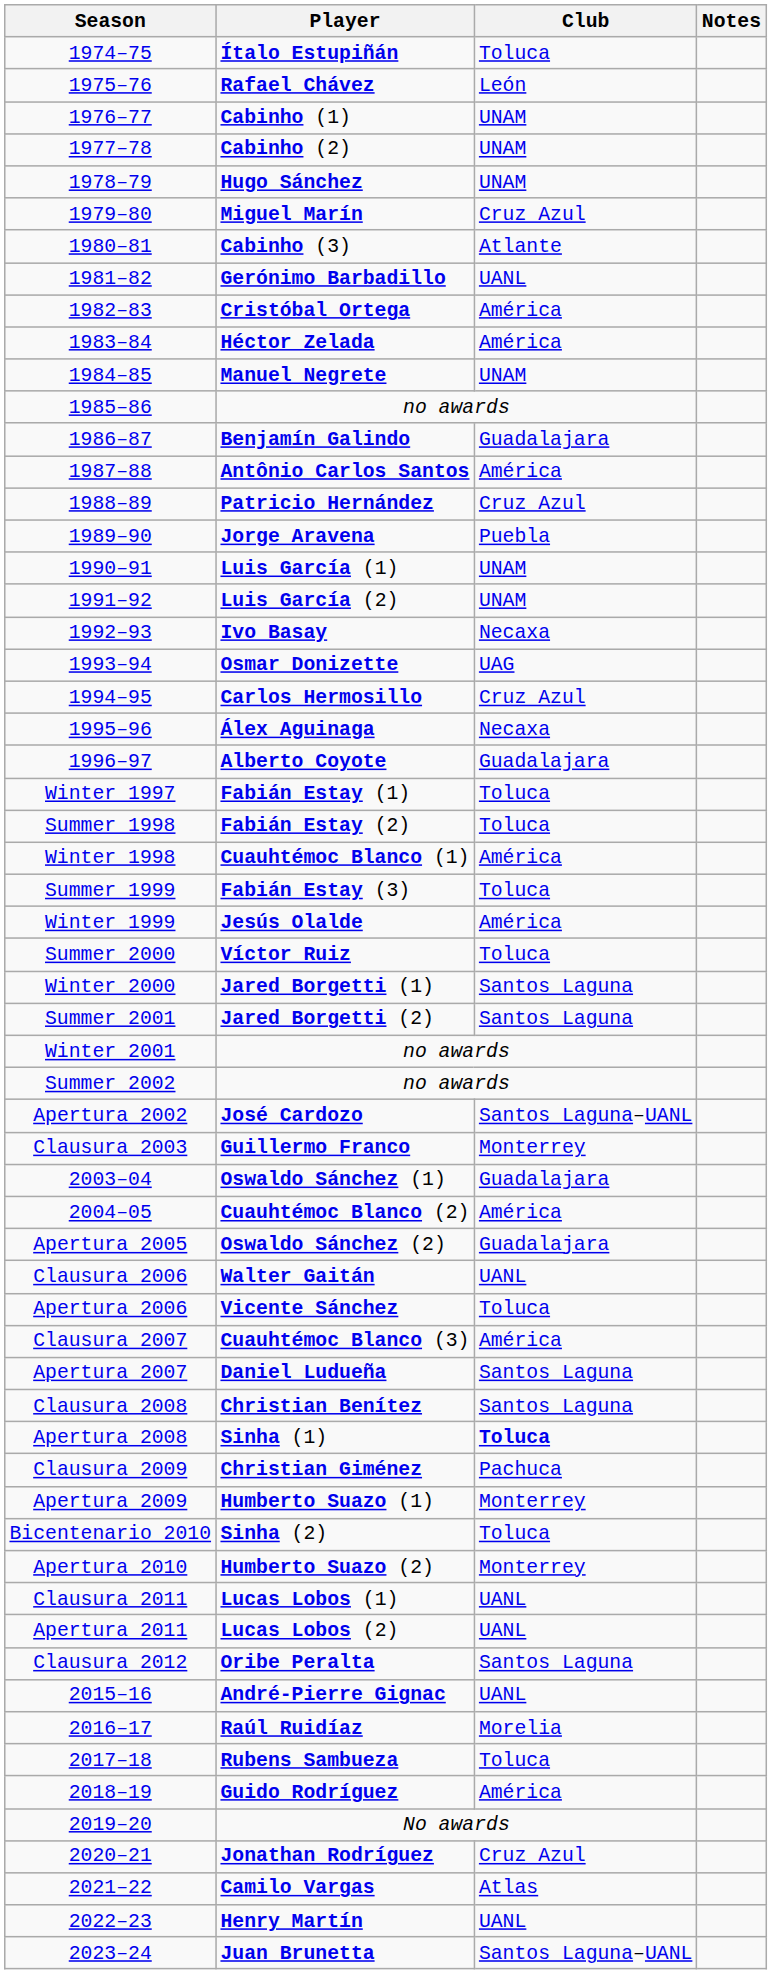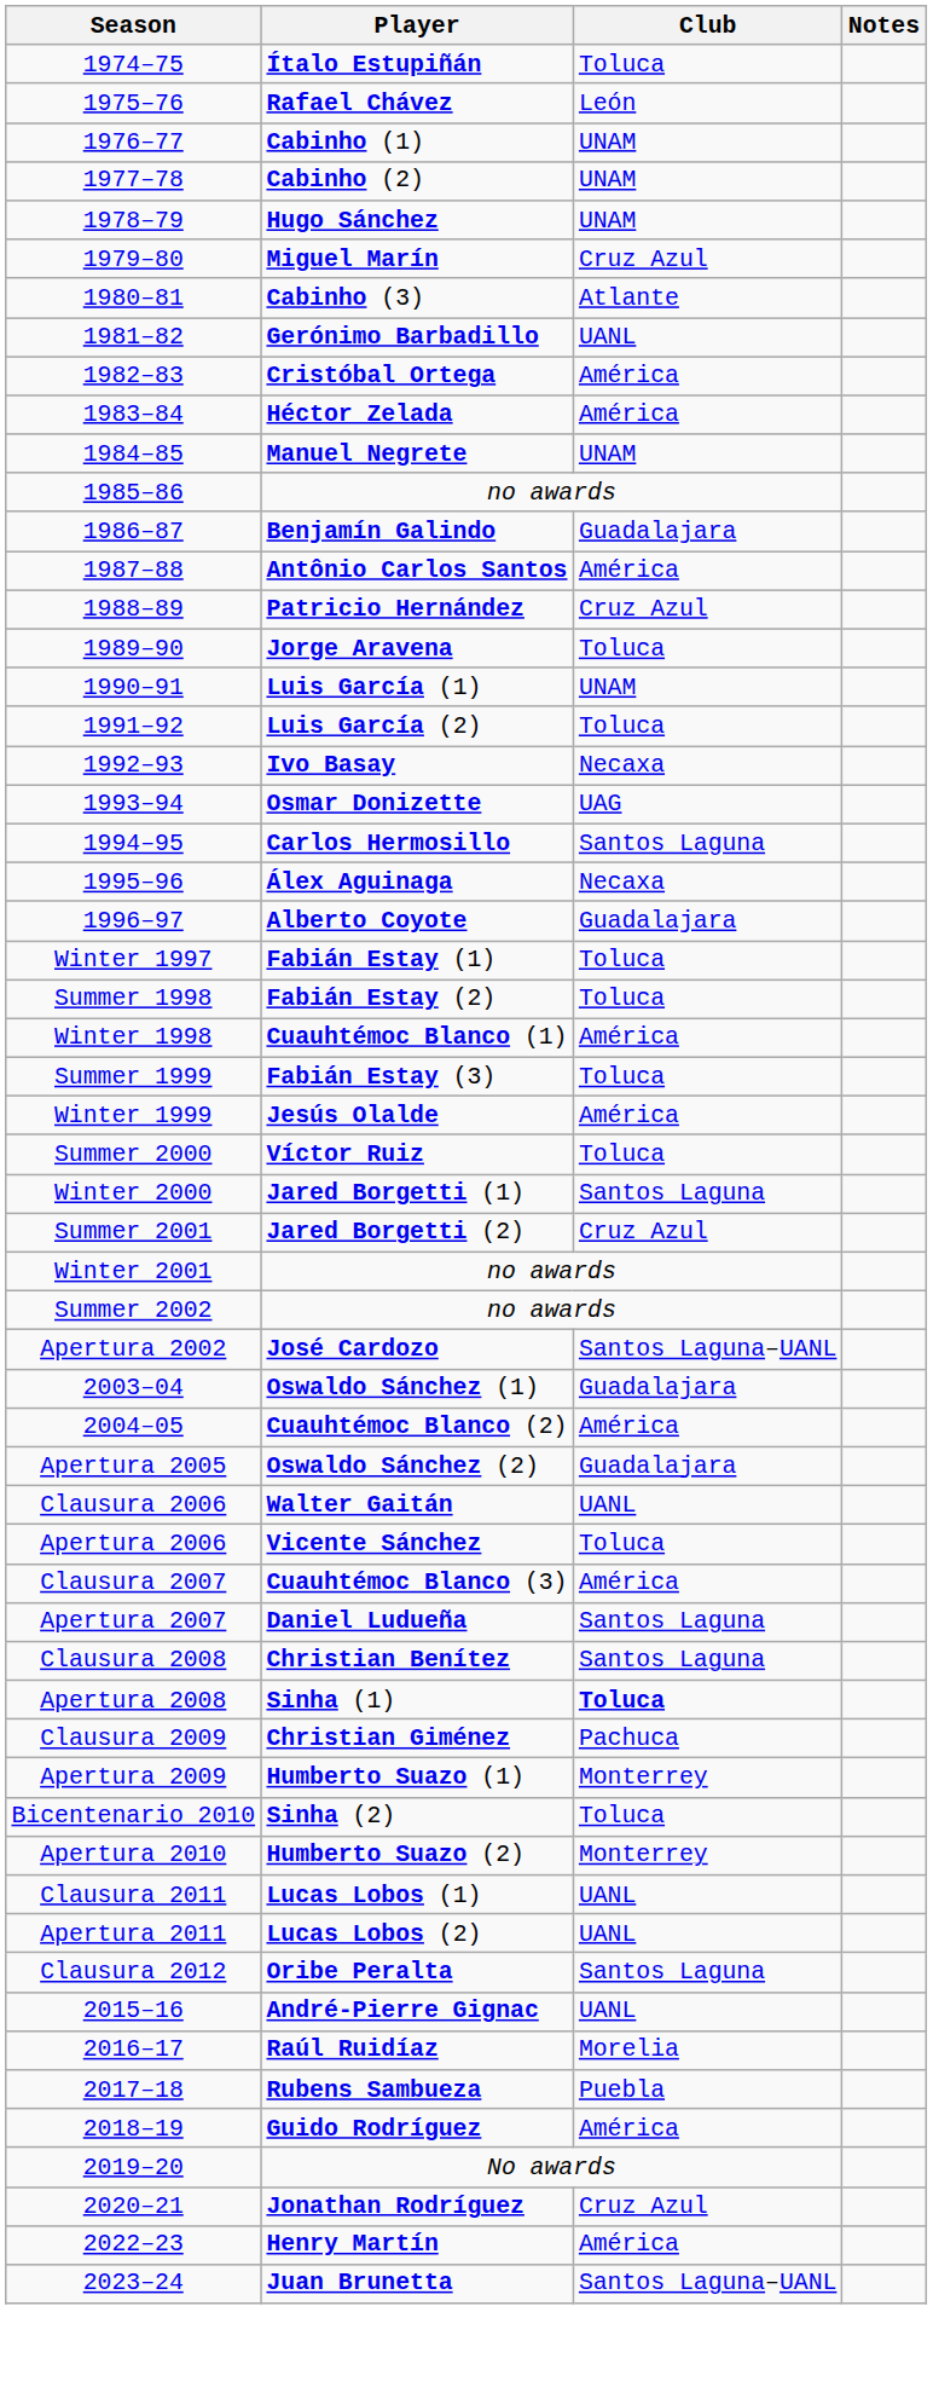 <table class='wikitable'>
 <tr>
 <th>Season</th>
 <th>Player</th>
 <th>Club</th>
 <th>Notes</th>
 </tr>
 <tr>
 <td align=center><a href='#'>1974–75</a></td>
 <td> <strong><a href='#'>Ítalo Estupiñán</a></strong></td>
 <td><a href='#'>Toluca</a></td>
 <td></td>
 </tr>
 <tr>
 <td align=center><a href='#'>1975–76</a></td>
 <td> <strong><a href='#'>Rafael Chávez</a></strong></td>
 <td><a href='#'>León</a></td>
 <td></td>
 </tr>
 <tr>
 <td align=center><a href='#'>1976–77</a></td>
 <td> <strong><a href='#'>Cabinho</a></strong> (1)</td>
 <td><a href='#'>UNAM</a></td>
 <td></td>
 </tr>
 <tr>
 <td align=center><a href='#'>1977–78</a></td>
 <td> <strong><a href='#'>Cabinho</a></strong> (2)</td>
 <td><a href='#'>UNAM</a></td>
 <td></td>
 </tr>
 <tr>
 <td align=center><a href='#'>1978–79</a></td>
 <td> <strong><a href='#'>Hugo Sánchez</a></strong></td>
 <td><a href='#'>UNAM</a></td>
 <td></td>
 </tr>
 <tr>
 <td align=center><a href='#'>1979–80</a></td>
 <td> <strong><a href='#'>Miguel Marín</a></strong></td>
 <td><a href='#'>Cruz Azul</a></td>
 <td></td>
 </tr>
 <tr>
 <td align=center><a href='#'>1980–81</a></td>
 <td> <strong><a href='#'>Cabinho</a></strong> (3)</td>
 <td><a href='#'>Atlante</a></td>
 <td></td>
 </tr>
 <tr>
 <td align=center><a href='#'>1981–82</a></td>
 <td> <strong><a href='#'>Gerónimo Barbadillo</a></strong></td>
 <td><a href='#'>UANL</a></td>
 <td></td>
 </tr>
 <tr>
 <td align=center><a href='#'>1982–83</a></td>
 <td> <strong><a href='#'>Cristóbal Ortega</a></strong></td>
 <td><a href='#'>América</a></td>
 <td></td>
 </tr>
 <tr>
 <td align=center><a href='#'>1983–84</a></td>
 <td> <strong><a href='#'>Héctor Zelada</a></strong></td>
 <td><a href='#'>América</a></td>
 <td></td>
 </tr>
 <tr>
 <td align=center><a href='#'>1984–85</a></td>
 <td> <strong><a href='#'>Manuel Negrete</a></strong></td>
 <td><a href='#'>UNAM</a></td>
 <td></td>
 </tr>
 <tr>
 <td align=center><a href='#'>1985–86</a></td>
 <td colspan="2" align=center><em>no awards</em></td>
 <td></td>
 </tr>
 <tr>
 <td align=center><a href='#'>1986–87</a></td>
 <td> <strong><a href='#'>Benjamín Galindo</a></strong></td>
 <td><a href='#'>Guadalajara</a></td>
 <td></td>
 </tr>
 <tr>
 <td align=center><a href='#'>1987–88</a></td>
 <td> <strong><a href='#'>Antônio Carlos Santos</a></strong></td>
 <td><a href='#'>América</a></td>
 <td></td>
 </tr>
 <tr>
 <td align=center><a href='#'>1988–89</a></td>
 <td> <strong><a href='#'>Patricio Hernández</a></strong></td>
 <td><a href='#'>Cruz Azul</a></td>
 <td></td>
 </tr>
 <tr>
 <td align=center><a href='#'>1989–90</a></td>
 <td> <strong><a href='#'>Jorge Aravena</a></strong></td>
-<td><a href='#'>Puebla</a></td>
+<td><a href='#'>Toluca</a></td>
 <td></td>
 </tr>
 <tr>
 <td align=center><a href='#'>1990–91</a></td>
 <td> <strong><a href='#'>Luis García</a></strong> (1)</td>
 <td><a href='#'>UNAM</a></td>
 <td></td>
 </tr>
 <tr>
 <td align=center><a href='#'>1991–92</a></td>
 <td> <strong><a href='#'>Luis García</a></strong> (2)</td>
-<td><a href='#'>UNAM</a></td>
+<td><a href='#'>Toluca</a></td>
 <td></td>
 </tr>
 <tr>
 <td align=center><a href='#'>1992–93</a></td>
 <td> <strong><a href='#'>Ivo Basay</a></strong></td>
 <td><a href='#'>Necaxa</a></td>
 <td></td>
 </tr>
 <tr>
 <td align=center><a href='#'>1993–94</a></td>
 <td> <strong><a href='#'>Osmar Donizette</a></strong></td>
 <td><a href='#'>UAG</a></td>
 <td></td>
 </tr>
 <tr>
 <td align=center><a href='#'>1994–95</a></td>
 <td> <strong><a href='#'>Carlos Hermosillo</a></strong></td>
-<td><a href='#'>Cruz Azul</a></td>
+<td><a href='#'>Santos Laguna</a></td>
 <td></td>
 </tr>
 <tr>
 <td align=center><a href='#'>1995–96</a></td>
 <td> <strong><a href='#'>Álex Aguinaga</a></strong></td>
 <td><a href='#'>Necaxa</a></td>
 <td></td>
 </tr>
 <tr>
 <td align=center><a href='#'>1996–97</a></td>
 <td> <strong><a href='#'>Alberto Coyote</a></strong></td>
 <td><a href='#'>Guadalajara</a></td>
 <td></td>
 </tr>
 <tr>
 <td align=center><a href='#'>Winter 1997</a></td>
 <td> <strong><a href='#'>Fabián Estay</a></strong> (1)</td>
 <td><a href='#'>Toluca</a></td>
 <td></td>
 </tr>
 <tr>
 <td align=center><a href='#'>Summer 1998</a></td>
 <td> <strong><a href='#'>Fabián Estay</a></strong> (2)</td>
 <td><a href='#'>Toluca</a></td>
 <td></td>
 </tr>
 <tr>
 <td align=center><a href='#'>Winter 1998</a></td>
 <td> <strong><a href='#'>Cuauhtémoc Blanco</a></strong> (1)</td>
 <td><a href='#'>América</a></td>
 <td></td>
 </tr>
 <tr>
 <td align=center><a href='#'>Summer 1999</a></td>
 <td> <strong><a href='#'>Fabián Estay</a></strong> (3)</td>
 <td><a href='#'>Toluca</a></td>
 <td></td>
 </tr>
 <tr>
 <td align=center><a href='#'>Winter 1999</a></td>
 <td> <strong><a href='#'>Jesús Olalde</a></strong></td>
 <td><a href='#'>América</a></td>
 <td></td>
 </tr>
 <tr>
 <td align=center><a href='#'>Summer 2000</a></td>
 <td> <strong><a href='#'>Víctor Ruiz</a></strong></td>
 <td><a href='#'>Toluca</a></td>
 <td></td>
 </tr>
 <tr>
 <td align=center><a href='#'>Winter 2000</a></td>
 <td> <strong><a href='#'>Jared Borgetti</a></strong> (1)</td>
 <td><a href='#'>Santos Laguna</a></td>
 <td></td>
 </tr>
 <tr>
 <td align=center><a href='#'>Summer 2001</a></td>
 <td> <strong><a href='#'>Jared Borgetti</a></strong> (2)</td>
-<td><a href='#'>Santos Laguna</a></td>
+<td><a href='#'>Cruz Azul</a></td>
 <td></td>
 </tr>
 <tr>
 <td align=center><a href='#'>Winter 2001</a></td>
 <td colspan="2" align=center><em>no awards</em></td>
 <td></td>
 </tr>
 <tr>
 <td align=center><a href='#'>Summer 2002</a></td>
 <td colspan="2" align=center><em>no awards</em></td>
 <td></td>
 </tr>
 <tr>
 <td align=center><a href='#'>Apertura 2002</a></td>
 <td> <strong><a href='#'>José Cardozo</a></strong></td>
 <td><a href='#'>Santos Laguna</a>–<a href='#'>UANL</a></td>
-<td></td>
-</tr>
-<tr>
-<td align=center><a href='#'>Clausura 2003</a></td>
-<td> <strong><a href='#'>Guillermo Franco</a></strong></td>
-<td><a href='#'>Monterrey</a></td>
 <td></td>
 </tr>
 <tr>
 <td align=center><a href='#'>2003–04</a></td>
 <td> <strong><a href='#'>Oswaldo Sánchez</a></strong> (1)</td>
 <td><a href='#'>Guadalajara</a></td>
 <td></td>
 </tr>
 <tr>
 <td align=center><a href='#'>2004–05</a></td>
 <td> <strong><a href='#'>Cuauhtémoc Blanco</a></strong> (2)</td>
 <td><a href='#'>América</a></td>
 <td></td>
 </tr>
 <tr>
 <td align=center><a href='#'>Apertura 2005</a></td>
 <td> <strong><a href='#'>Oswaldo Sánchez</a></strong> (2)</td>
 <td><a href='#'>Guadalajara</a></td>
 <td></td>
 </tr>
 <tr>
 <td align=center><a href='#'>Clausura 2006</a></td>
 <td> <strong><a href='#'>Walter Gaitán</a></strong></td>
 <td><a href='#'>UANL</a></td>
 <td></td>
 </tr>
 <tr>
 <td align=center><a href='#'>Apertura 2006</a></td>
 <td> <strong><a href='#'>Vicente Sánchez</a></strong></td>
 <td><a href='#'>Toluca</a></td>
 <td></td>
 </tr>
 <tr>
 <td align=center><a href='#'>Clausura 2007</a></td>
 <td> <strong><a href='#'>Cuauhtémoc Blanco</a></strong> (3)</td>
 <td><a href='#'>América</a></td>
 <td></td>
 </tr>
 <tr>
 <td align=center><a href='#'>Apertura 2007</a></td>
 <td> <strong><a href='#'>Daniel Ludueña</a></strong></td>
 <td><a href='#'>Santos Laguna</a></td>
 <td></td>
 </tr>
 <tr>
 <td align=center><a href='#'>Clausura 2008</a></td>
 <td> <strong><a href='#'>Christian Benítez</a></strong></td>
 <td><a href='#'>Santos Laguna</a></td>
 <td></td>
 </tr>
 <tr>
 <td align=center><a href='#'>Apertura 2008</a></td>
 <td> <strong><a href='#'>Sinha</a></strong> (1)</td>
 <td><strong><a href='#'>Toluca</a></strong></td>
 <td></td>
 </tr>
 <tr>
 <td align=center><a href='#'>Clausura 2009</a></td>
 <td> <strong><a href='#'>Christian Giménez</a></strong></td>
 <td><a href='#'>Pachuca</a></td>
 <td></td>
 </tr>
 <tr>
 <td align=center><a href='#'>Apertura 2009</a></td>
 <td> <strong><a href='#'>Humberto Suazo</a></strong> (1)</td>
 <td><a href='#'>Monterrey</a></td>
 <td></td>
 </tr>
 <tr>
 <td align=center><a href='#'>Bicentenario 2010</a></td>
 <td> <strong><a href='#'>Sinha</a></strong> (2)</td>
 <td><a href='#'>Toluca</a></td>
 <td></td>
 </tr>
 <tr>
 <td align=center><a href='#'>Apertura 2010</a></td>
 <td> <strong><a href='#'>Humberto Suazo</a></strong> (2)</td>
 <td><a href='#'>Monterrey</a></td>
 <td></td>
 </tr>
 <tr>
 <td align=center><a href='#'>Clausura 2011</a></td>
 <td> <strong><a href='#'>Lucas Lobos</a></strong> (1)</td>
 <td><a href='#'>UANL</a></td>
 <td></td>
 </tr>
 <tr>
 <td align=center><a href='#'>Apertura 2011</a></td>
 <td> <strong><a href='#'>Lucas Lobos</a></strong> (2)</td>
 <td><a href='#'>UANL</a></td>
 <td></td>
 </tr>
 <tr>
 <td align=center><a href='#'>Clausura 2012</a></td>
 <td> <strong><a href='#'>Oribe Peralta</a></strong></td>
 <td><a href='#'>Santos Laguna</a></td>
 <td></td>
 </tr>
 <tr>
 <td align=center><a href='#'>2015–16</a></td>
 <td> <strong><a href='#'>André-Pierre Gignac</a></strong></td>
 <td><a href='#'>UANL</a></td>
 <td></td>
 </tr>
 <tr>
 <td align=center><a href='#'>2016–17</a></td>
 <td> <strong><a href='#'>Raúl Ruidíaz</a></strong></td>
 <td><a href='#'>Morelia</a></td>
 <td></td>
 </tr>
 <tr>
 <td align=center><a href='#'>2017–18</a></td>
 <td> <strong><a href='#'>Rubens Sambueza</a></strong></td>
-<td><a href='#'>Toluca</a></td>
+<td><a href='#'>Puebla</a></td>
 <td></td>
 </tr>
 <tr>
 <td align=center><a href='#'>2018–19</a></td>
 <td> <strong><a href='#'>Guido Rodríguez</a></strong></td>
 <td><a href='#'>América</a></td>
 <td></td>
 </tr>
 <tr>
 <td align=center><a href='#'>2019–20</a></td>
 <td colspan="2" align=center><em>No awards</em></td>
 <td></td>
 </tr>
 <tr>
 <td align=center><a href='#'>2020–21</a></td>
 <td> <strong><a href='#'>Jonathan Rodríguez</a></strong></td>
 <td><a href='#'>Cruz Azul</a></td>
 <td></td>
 </tr>
 <tr>
-<td align=center><a href='#'>2021–22</a></td>
-<td><strong> <a href='#'>Camilo Vargas</a></strong></td>
-<td><a href='#'>Atlas</a></td>
-<td></td>
-</tr>
-<tr>
 <td align=center><a href='#'>2022–23</a></td>
 <td><strong> <a href='#'>Henry Martín</a></strong></td>
-<td><a href='#'>UANL</a></td>
+<td><a href='#'>América</a></td>
 <td></td>
 </tr>
 <tr>
 <td align=center><a href='#'>2023–24</a></td>
 <td><strong> <a href='#'>Juan Brunetta</a></strong></td>
 <td><a href='#'>Santos Laguna</a>–<a href='#'>UANL</a></td>
 <td></td>
 </tr>
 </table>
